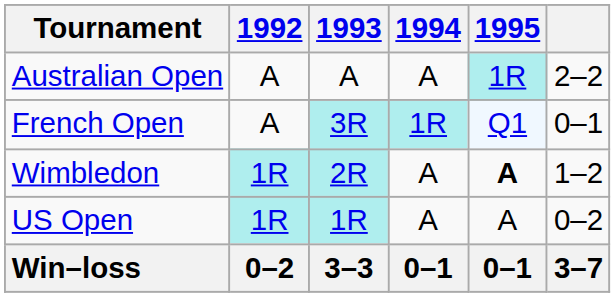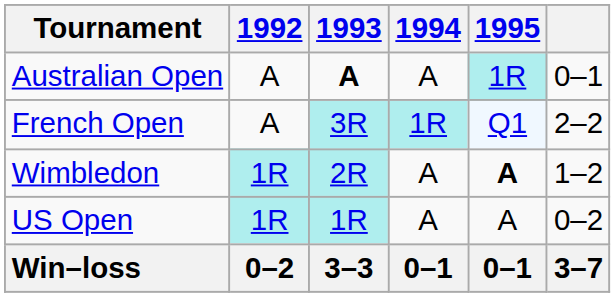 <table class=wikitable style=text-align:center;font-size:97%>
 <tr>
 <th>Tournament</th>
 <th><a href='#'>1992</a></th>
 <th><a href='#'>1993</a></th>
 <th><a href='#'>1994</a></th>
 <th><a href='#'>1995</a></th>
 <th></th>
 </tr>
 <tr>
 <td style="text-align:left;"><a href='#'>Australian Open</a></td>
 <td>A</td>
-<td>A</td>
+<td><strong>A</strong></td>
 <td>A</td>
 <td style="background:#afeeee;"><a href='#'>1R</a></td>
-<td>2–2</td>
+<td>0–1</td>
 </tr>
 <tr>
 <td style="text-align:left;"><a href='#'>French Open</a></td>
 <td>A</td>
 <td style="background:#afeeee;"><a href='#'>3R</a></td>
 <td style="background:#afeeee;"><a href='#'>1R</a></td>
 <td style="background:#f0f8ff;"><a href='#'>Q1</a></td>
-<td>0–1</td>
+<td>2–2</td>
 </tr>
 <tr>
 <td style="text-align:left;"><a href='#'>Wimbledon</a></td>
 <td style="background:#afeeee;"><a href='#'>1R</a></td>
 <td style="background:#afeeee;"><a href='#'>2R</a></td>
 <td>A</td>
 <td><strong>A</strong></td>
 <td>1–2</td>
 </tr>
 <tr>
 <td style="text-align:left;"><a href='#'>US Open</a></td>
 <td style="background:#afeeee;"><a href='#'>1R</a></td>
 <td style="background:#afeeee;"><a href='#'>1R</a></td>
 <td>A</td>
 <td>A</td>
 <td>0–2</td>
 </tr>
 <tr>
 <th style=text-align:left>Win–loss</th>
 <th>0–2</th>
 <th>3–3</th>
 <th>0–1</th>
 <th>0–1</th>
 <th>3–7</th>
 </tr>
 </table>
